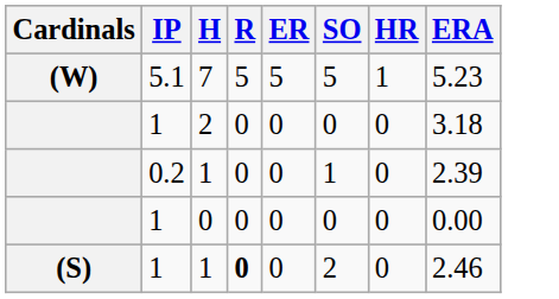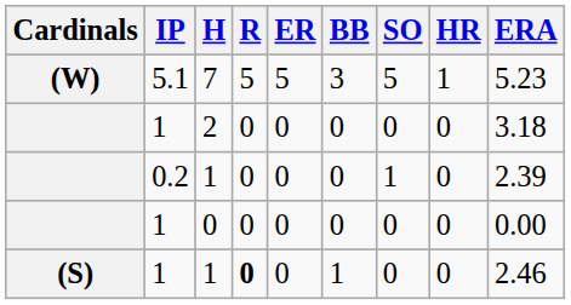 <table class="wikitable sortable plainrowheaders" style="font-size:95%;">
 <tr>
 <th>Cardinals</th>
 <th scope="col"><a href='#'>IP</a></th>
 <th scope="col"><a href='#'>H</a></th>
 <th scope="col"><a href='#'>R</a></th>
 <th scope="col"><a href='#'>ER</a></th>
+<th scope="col"><a href='#'>BB</a></th>
 <th scope="col"><a href='#'>SO</a></th>
 <th scope="col"><a href='#'>HR</a></th>
 <th scope="col"><a href='#'>ERA</a></th>
 </tr>
 <tr>
 <th scope="row"> (W)</th>
 <td>5.1</td>
 <td>7</td>
 <td>5</td>
 <td>5</td>
+<td>3</td>
 <td>5</td>
 <td>1</td>
 <td>5.23</td>
 </tr>
 <tr>
 <th scope="row"></th>
 <td>1</td>
 <td>2</td>
 <td>0</td>
 <td>0</td>
 <td>0</td>
 <td>0</td>
+<td>0</td>
 <td>3.18</td>
 </tr>
 <tr>
 <th scope="row"></th>
 <td>0.2</td>
 <td>1</td>
+<td>0</td>
 <td>0</td>
 <td>0</td>
 <td>1</td>
 <td>0</td>
 <td>2.39</td>
 </tr>
 <tr>
 <th scope="row"></th>
 <td>1</td>
 <td>0</td>
 <td>0</td>
 <td>0</td>
 <td>0</td>
 <td>0</td>
+<td>0</td>
 <td>0.00</td>
 </tr>
 <tr>
 <th scope="row"> (S)</th>
 <td>1</td>
 <td>1</td>
 <td><strong>0</strong></td>
 <td>0</td>
-<td>2</td>
+<td>1</td>
+<td>0</td>
 <td>0</td>
 <td>2.46</td>
 </tr>
 </table>
